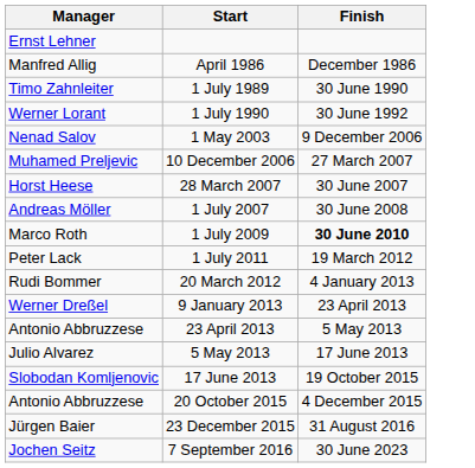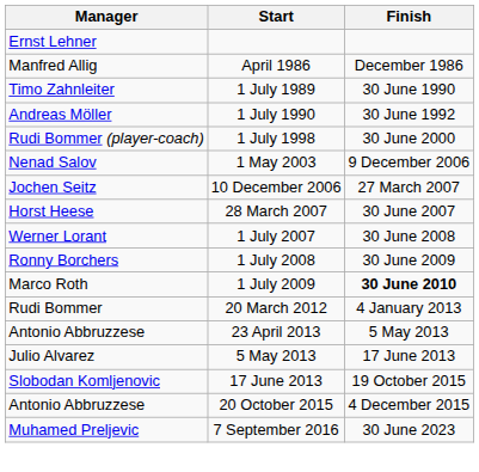 <table class="wikitable">
 <tr>
 <th>Manager</th>
 <th>Start</th>
 <th>Finish</th>
 </tr>
 <tr align="center">
 <td align="left"><a href='#'>Ernst Lehner</a></td>
 <td></td>
 <td></td>
 </tr>
 <tr align="center">
 <td align="left">Manfred Allig</td>
 <td>April 1986</td>
 <td>December 1986</td>
 </tr>
 <tr align="center">
 <td align="left"><a href='#'>Timo Zahnleiter</a></td>
 <td>1 July 1989</td>
 <td>30 June 1990</td>
 </tr>
 <tr align="center">
-<td align="left"><a href='#'>Werner Lorant</a></td>
+<td align="left"><a href='#'>Andreas Möller</a></td>
 <td>1 July 1990</td>
 <td>30 June 1992</td>
+</tr>
+<tr align="center">
+<td align="left"><a href='#'>Rudi Bommer</a> <em>(player-coach)</em></td>
+<td>1 July 1998</td>
+<td>30 June 2000</td>
 </tr>
 <tr align="center">
 <td align="left"><a href='#'>Nenad Salov</a></td>
 <td>1 May 2003</td>
 <td>9 December 2006</td>
 </tr>
 <tr align="center">
-<td align="left"><a href='#'>Muhamed Preljevic</a></td>
+<td align="left"><a href='#'>Jochen Seitz</a></td>
 <td>10 December 2006</td>
 <td>27 March 2007</td>
 </tr>
 <tr align="center">
 <td align="left"><a href='#'>Horst Heese</a></td>
 <td>28 March 2007</td>
 <td>30 June 2007</td>
 </tr>
 <tr align="center">
-<td align="left"><a href='#'>Andreas Möller</a></td>
+<td align="left"><a href='#'>Werner Lorant</a></td>
 <td>1 July 2007</td>
 <td>30 June 2008</td>
+</tr>
+<tr align="center">
+<td align="left"><a href='#'>Ronny Borchers</a></td>
+<td>1 July 2008</td>
+<td>30 June 2009</td>
 </tr>
 <tr align="center">
 <td align="left">Marco Roth</td>
 <td>1 July 2009</td>
 <td><strong>30 June 2010</strong></td>
 </tr>
 <tr align="center">
-<td align="left">Peter Lack</td>
-<td>1 July 2011</td>
-<td>19 March 2012</td>
-</tr>
-<tr align="center">
 <td align="left">Rudi Bommer</td>
 <td>20 March 2012</td>
 <td>4 January 2013</td>
-</tr>
-<tr align="center">
-<td align="left"><a href='#'>Werner Dreßel</a></td>
-<td>9 January 2013</td>
-<td>23 April 2013</td>
 </tr>
 <tr align="center">
 <td align="left">Antonio Abbruzzese</td>
 <td>23 April 2013</td>
 <td>5 May 2013</td>
 </tr>
 <tr align="center">
 <td align="left">Julio Alvarez</td>
 <td>5 May 2013</td>
 <td>17 June 2013</td>
 </tr>
 <tr align="center">
 <td align="left"><a href='#'>Slobodan Komljenovic</a></td>
 <td>17 June 2013</td>
 <td>19 October 2015</td>
 </tr>
 <tr align="center">
 <td align="left">Antonio Abbruzzese</td>
 <td>20 October 2015</td>
 <td>4 December 2015</td>
 </tr>
 <tr align="center">
-<td align="left">Jürgen Baier</td>
-<td>23 December 2015</td>
-<td>31 August 2016</td>
-</tr>
-<tr align="center">
-<td align="left"><a href='#'>Jochen Seitz</a></td>
+<td align="left"><a href='#'>Muhamed Preljevic</a></td>
 <td>7 September 2016</td>
 <td>30 June 2023</td>
 </tr>
 </table>
